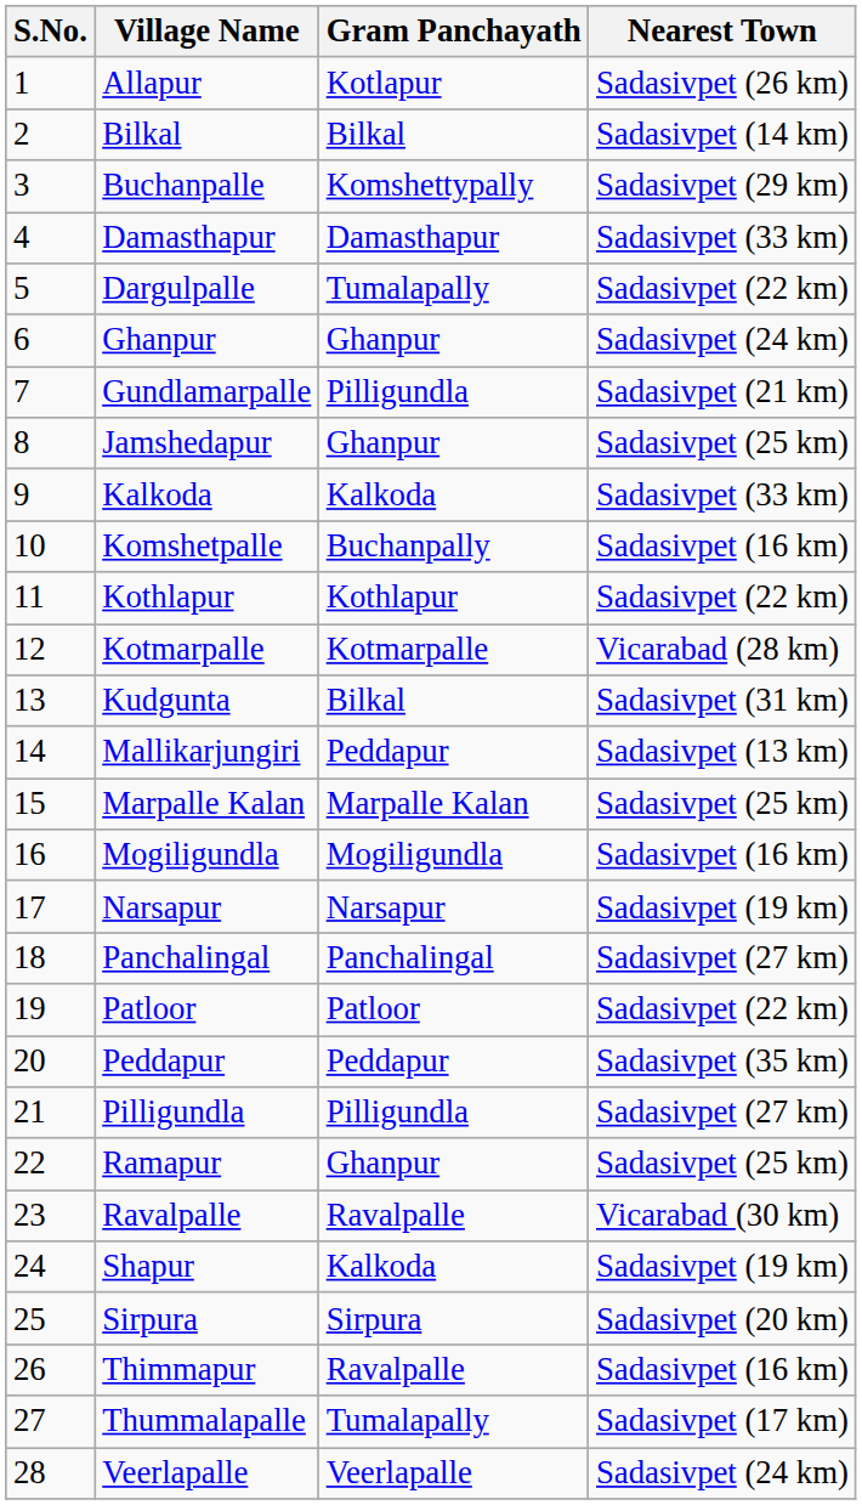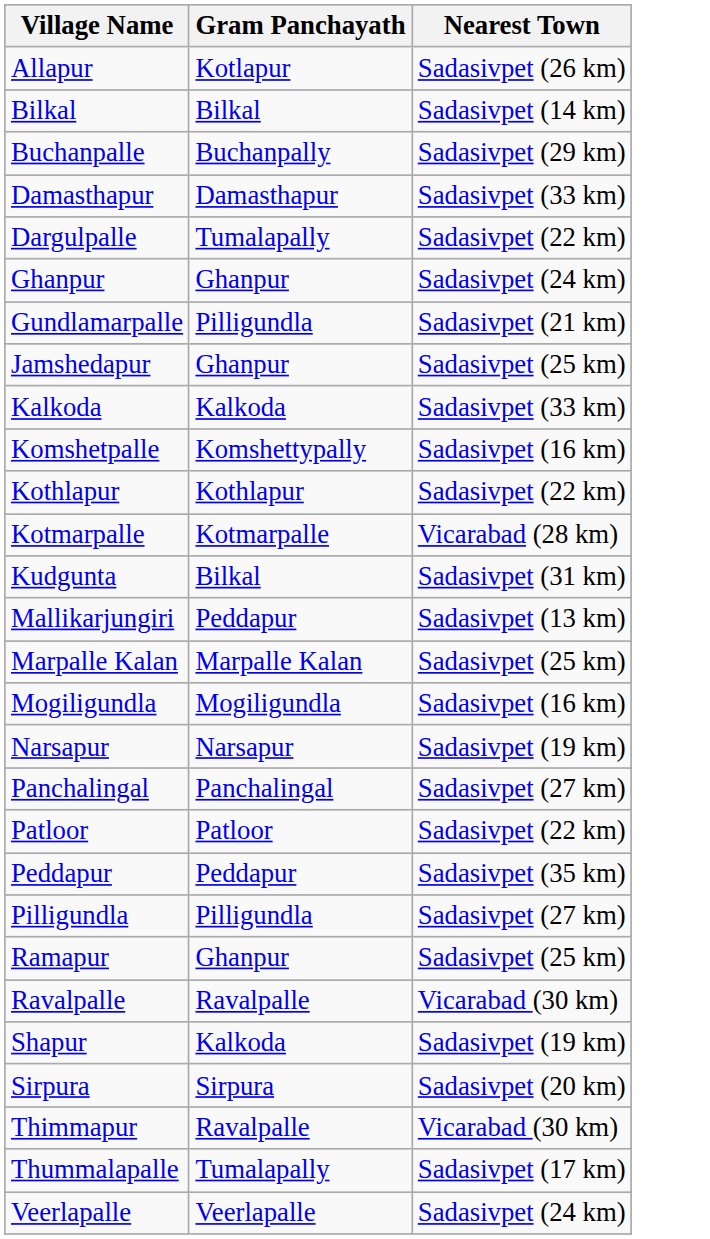 <table class="wikitable">
 <tr>
-<th>S.No.</th>
 <th>Village Name</th>
 <th>Gram Panchayath</th>
 <th>Nearest Town</th>
 </tr>
 <tr>
-<td>1</td>
 <td><a href='#'>Allapur</a></td>
 <td><a href='#'>Kotlapur</a></td>
 <td><a href='#'>Sadasivpet</a> (26 km)</td>
 </tr>
 <tr>
-<td>2</td>
 <td><a href='#'>Bilkal</a></td>
 <td><a href='#'>Bilkal</a></td>
 <td><a href='#'>Sadasivpet</a> (14 km)</td>
 </tr>
 <tr>
-<td>3</td>
 <td><a href='#'>Buchanpalle</a></td>
-<td><a href='#'>Komshettypally</a></td>
+<td><a href='#'>Buchanpally</a></td>
 <td><a href='#'>Sadasivpet</a> (29 km)</td>
 </tr>
 <tr>
-<td>4</td>
 <td><a href='#'>Damasthapur</a></td>
 <td><a href='#'>Damasthapur</a></td>
 <td><a href='#'>Sadasivpet</a> (33 km)</td>
 </tr>
 <tr>
-<td>5</td>
 <td><a href='#'>Dargulpalle</a></td>
 <td><a href='#'>Tumalapally</a></td>
 <td><a href='#'>Sadasivpet</a> (22 km)</td>
 </tr>
 <tr>
-<td>6</td>
 <td><a href='#'>Ghanpur</a></td>
 <td><a href='#'>Ghanpur</a></td>
 <td><a href='#'>Sadasivpet</a> (24 km)</td>
 </tr>
 <tr>
-<td>7</td>
 <td><a href='#'>Gundlamarpalle</a></td>
 <td><a href='#'>Pilligundla</a></td>
 <td><a href='#'>Sadasivpet</a> (21 km)</td>
 </tr>
 <tr>
-<td>8</td>
 <td><a href='#'>Jamshedapur</a></td>
 <td><a href='#'>Ghanpur</a></td>
 <td><a href='#'>Sadasivpet</a> (25 km)</td>
 </tr>
 <tr>
-<td>9</td>
 <td><a href='#'>Kalkoda</a></td>
 <td><a href='#'>Kalkoda</a></td>
 <td><a href='#'>Sadasivpet</a> (33 km)</td>
 </tr>
 <tr>
-<td>10</td>
 <td><a href='#'>Komshetpalle</a></td>
-<td><a href='#'>Buchanpally</a></td>
+<td><a href='#'>Komshettypally</a></td>
 <td><a href='#'>Sadasivpet</a> (16 km)</td>
 </tr>
 <tr>
-<td>11</td>
 <td><a href='#'>Kothlapur</a></td>
 <td><a href='#'>Kothlapur</a></td>
 <td><a href='#'>Sadasivpet</a> (22 km)</td>
 </tr>
 <tr>
-<td>12</td>
 <td><a href='#'>Kotmarpalle</a></td>
 <td><a href='#'>Kotmarpalle</a></td>
 <td><a href='#'>Vicarabad</a> (28 km)</td>
 </tr>
 <tr>
-<td>13</td>
 <td><a href='#'>Kudgunta</a></td>
 <td><a href='#'>Bilkal</a></td>
 <td><a href='#'>Sadasivpet</a> (31 km)</td>
 </tr>
 <tr>
-<td>14</td>
 <td><a href='#'>Mallikarjungiri</a></td>
 <td><a href='#'>Peddapur</a></td>
 <td><a href='#'>Sadasivpet</a> (13 km)</td>
 </tr>
 <tr>
-<td>15</td>
 <td><a href='#'>Marpalle Kalan</a></td>
 <td><a href='#'>Marpalle Kalan</a></td>
 <td><a href='#'>Sadasivpet</a> (25 km)</td>
 </tr>
 <tr>
-<td>16</td>
 <td><a href='#'>Mogiligundla</a></td>
 <td><a href='#'>Mogiligundla</a></td>
 <td><a href='#'>Sadasivpet</a> (16 km)</td>
 </tr>
 <tr>
-<td>17</td>
 <td><a href='#'>Narsapur</a></td>
 <td><a href='#'>Narsapur</a></td>
 <td><a href='#'>Sadasivpet</a> (19 km)</td>
 </tr>
 <tr>
-<td>18</td>
 <td><a href='#'>Panchalingal</a></td>
 <td><a href='#'>Panchalingal</a></td>
 <td><a href='#'>Sadasivpet</a> (27 km)</td>
 </tr>
 <tr>
-<td>19</td>
 <td><a href='#'>Patloor</a></td>
 <td><a href='#'>Patloor</a></td>
 <td><a href='#'>Sadasivpet</a> (22 km)</td>
 </tr>
 <tr>
-<td>20</td>
 <td><a href='#'>Peddapur</a></td>
 <td><a href='#'>Peddapur</a></td>
 <td><a href='#'>Sadasivpet</a> (35 km)</td>
 </tr>
 <tr>
-<td>21</td>
 <td><a href='#'>Pilligundla</a></td>
 <td><a href='#'>Pilligundla</a></td>
 <td><a href='#'>Sadasivpet</a> (27 km)</td>
 </tr>
 <tr>
-<td>22</td>
 <td><a href='#'>Ramapur</a></td>
 <td><a href='#'>Ghanpur</a></td>
 <td><a href='#'>Sadasivpet</a> (25 km)</td>
 </tr>
 <tr>
-<td>23</td>
 <td><a href='#'>Ravalpalle</a></td>
 <td><a href='#'>Ravalpalle</a></td>
 <td><a href='#'>Vicarabad </a> (30 km)</td>
 </tr>
 <tr>
-<td>24</td>
 <td><a href='#'>Shapur</a></td>
 <td><a href='#'>Kalkoda</a></td>
 <td><a href='#'>Sadasivpet</a> (19 km)</td>
 </tr>
 <tr>
-<td>25</td>
 <td><a href='#'>Sirpura</a></td>
 <td><a href='#'>Sirpura</a></td>
 <td><a href='#'>Sadasivpet</a> (20 km)</td>
 </tr>
 <tr>
-<td>26</td>
 <td><a href='#'>Thimmapur</a></td>
 <td><a href='#'>Ravalpalle</a></td>
-<td><a href='#'>Sadasivpet</a> (16 km)</td>
+<td><a href='#'>Vicarabad </a> (30 km)</td>
 </tr>
 <tr>
-<td>27</td>
 <td><a href='#'>Thummalapalle</a></td>
 <td><a href='#'>Tumalapally</a></td>
 <td><a href='#'>Sadasivpet</a> (17 km)</td>
 </tr>
 <tr>
-<td>28</td>
 <td><a href='#'>Veerlapalle</a></td>
 <td><a href='#'>Veerlapalle</a></td>
 <td><a href='#'>Sadasivpet</a> (24 km)</td>
 </tr>
 </table>
